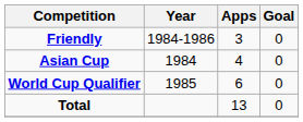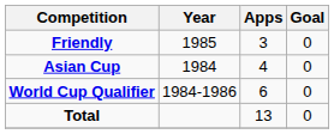 <table class="wikitable" style="font-size:90%; text-align: center;">
 <tr>
 <th>Competition</th>
 <th>Year</th>
 <th>Apps</th>
 <th>Goal</th>
 </tr>
 <tr>
 <td rowspan=1><strong><a href='#'>Friendly</a></strong></td>
-<td>1984-1986</td>
+<td>1985</td>
 <td>3</td>
 <td>0</td>
 </tr>
 <tr>
 <td rowspan=1><strong><a href='#'>Asian Cup</a></strong></td>
 <td>1984</td>
 <td>4</td>
 <td>0</td>
 </tr>
 <tr>
 <td rowspan=1><strong><a href='#'>World Cup Qualifier</a></strong></td>
-<td>1985</td>
+<td>1984-1986</td>
 <td>6</td>
 <td>0</td>
 </tr>
 <tr>
 <td rowspan=1><strong>Total</strong></td>
 <td></td>
 <td>13</td>
 <td>0</td>
 </tr>
 <tr>
 </tr>
 <tr>
 </tr>
 </table>
